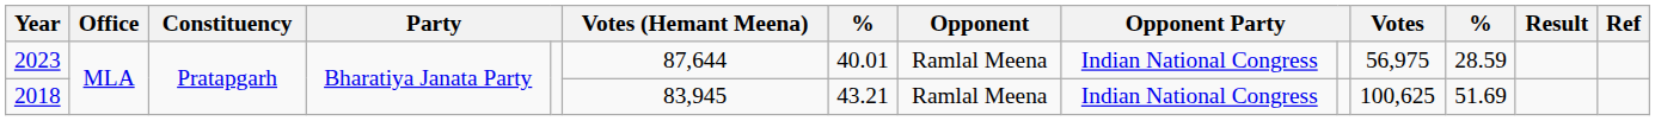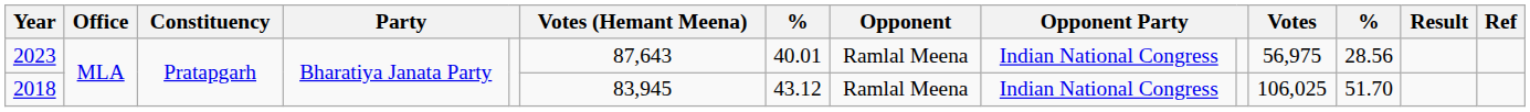 <table class="wikitable" style="width:90%; text-align: center;">
 <tr>
 <th>Year</th>
 <th>Office</th>
 <th>Constituency</th>
 <th colspan=2>Party</th>
 <th>Votes (Hemant Meena)</th>
 <th>%</th>
 <th>Opponent</th>
 <th colspan=2>Opponent Party</th>
 <th>Votes</th>
 <th>%</th>
 <th>Result</th>
 <th>Ref</th>
 </tr>
 <tr>
 <td><a href='#'>2023</a></td>
 <td rowspan=2><a href='#'>MLA</a></td>
 <td rowspan=2><a href='#'>Pratapgarh</a></td>
 <td rowspan=2><a href='#'>Bharatiya Janata Party</a></td>
 <td rowspan=2></td>
-<td>87,644</td>
+<td>87,643</td>
 <td>40.01</td>
 <td>Ramlal Meena</td>
 <td><a href='#'>Indian National Congress</a></td>
 <td></td>
 <td>56,975</td>
-<td>28.59</td>
+<td>28.56</td>
 <td></td>
 <td></td>
 </tr>
 <tr>
 <td><a href='#'>2018</a></td>
 <td>83,945</td>
-<td>43.21</td>
+<td>43.12</td>
 <td>Ramlal Meena</td>
 <td><a href='#'>Indian National Congress</a></td>
 <td></td>
-<td>100,625</td>
-<td>51.69</td>
+<td>106,025</td>
+<td>51.70</td>
 <td></td>
 <td></td>
 </tr>
 </table>
